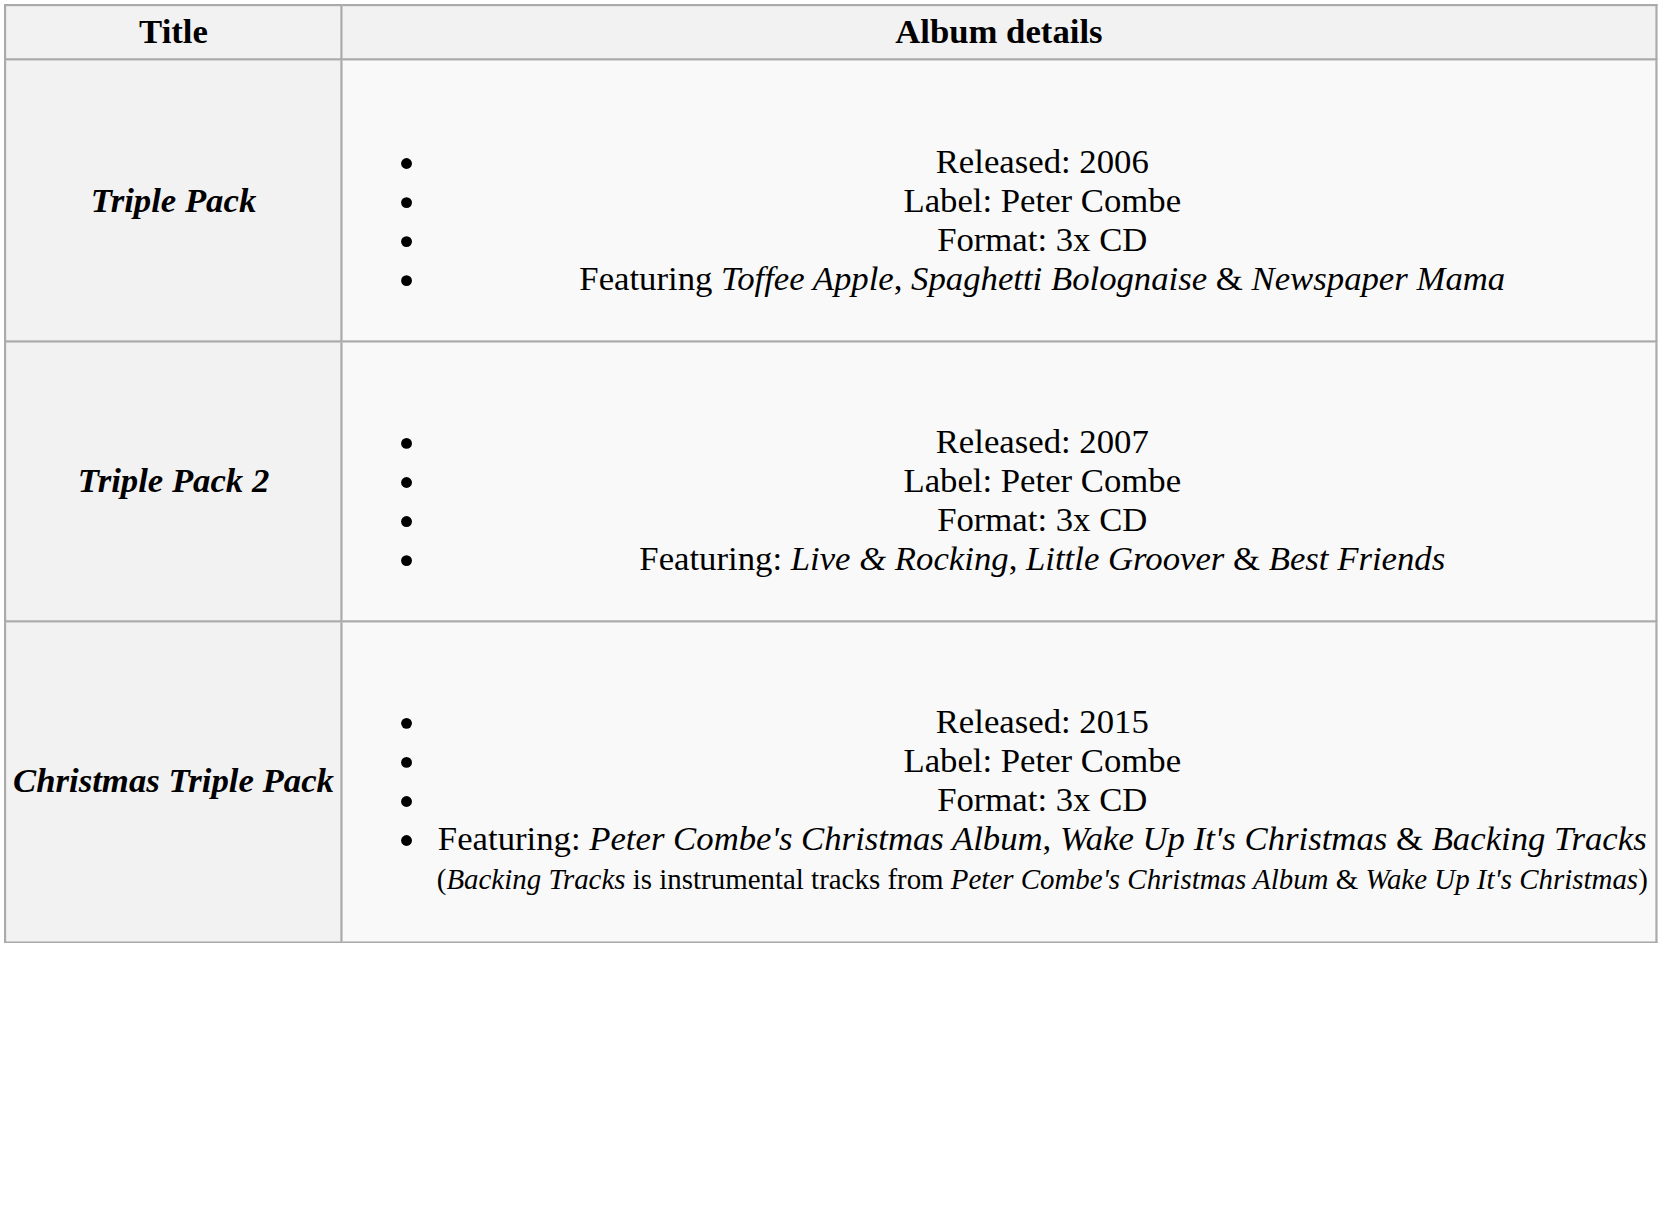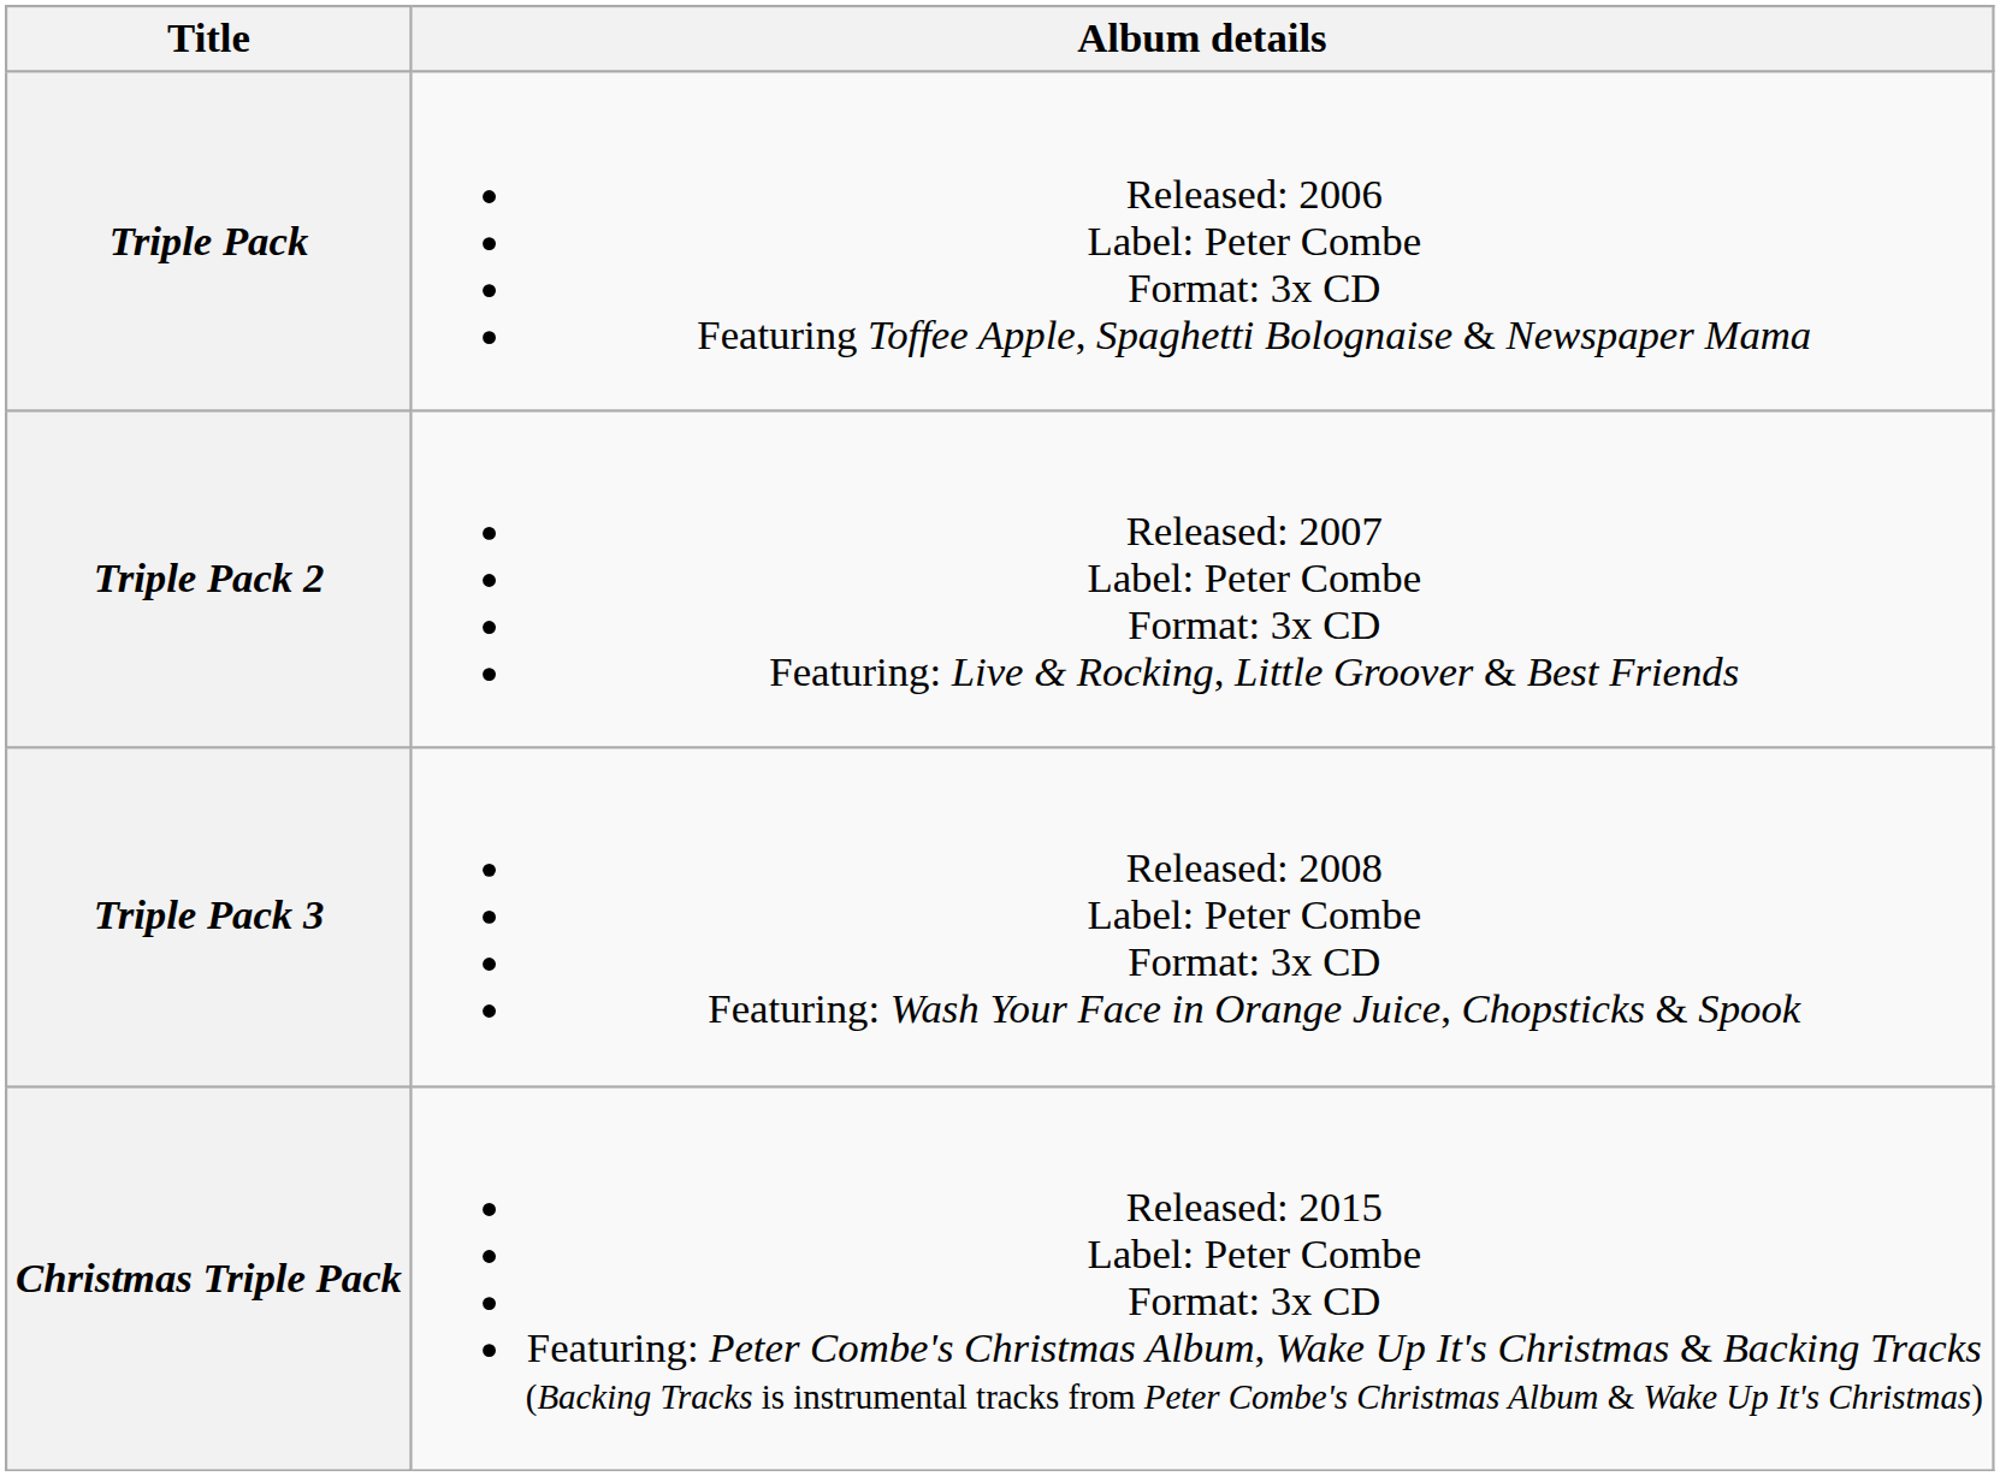 <table class="wikitable plainrowheaders" style="text-align:center;">
 <tr>
 <th scope="col" rowspan="1">Title</th>
 <th scope="col" rowspan="1">Album details</th>
 </tr>
 <tr>
 <th scope="row"><em>Triple Pack</em></th>
 <td><br><ul><li>Released: 2006</li><li>Label: Peter Combe</li><li>Format: 3x CD</li><li>Featuring <em>Toffee Apple</em>, <em>Spaghetti Bolognaise</em> & <em>Newspaper Mama</em></li></ul></td>
 </tr>
 <tr>
 <th scope="row"><em>Triple Pack 2</em></th>
 <td><br><ul><li>Released: 2007</li><li>Label: Peter Combe</li><li>Format: 3x CD</li><li>Featuring: <em>Live & Rocking</em>, <em>Little Groover</em> & <em>Best Friends</em></li></ul></td>
 </tr>
 <tr>
+<th scope="row"><em>Triple Pack 3</em></th>
+<td><br><ul><li>Released: 2008</li><li>Label: Peter Combe</li><li>Format: 3x CD</li><li>Featuring: <em>Wash Your Face in Orange Juice</em>, <em>Chopsticks</em> & <em>Spook</em></li></ul></td>
+</tr>
+<tr>
 <th scope="row"><em>Christmas Triple Pack</em></th>
 <td><br><ul><li>Released: 2015</li><li>Label: Peter Combe</li><li>Format: 3x CD</li><li>Featuring: <em>Peter Combe's Christmas Album</em>, <em>Wake Up It's Christmas</em> & <em>Backing Tracks</em> <br> <small>(<em>Backing Tracks</em> is instrumental tracks from <em>Peter Combe's Christmas Album</em> & <em>Wake Up It's Christmas</em>)</small></li></ul></td>
 </tr>
 </table>
